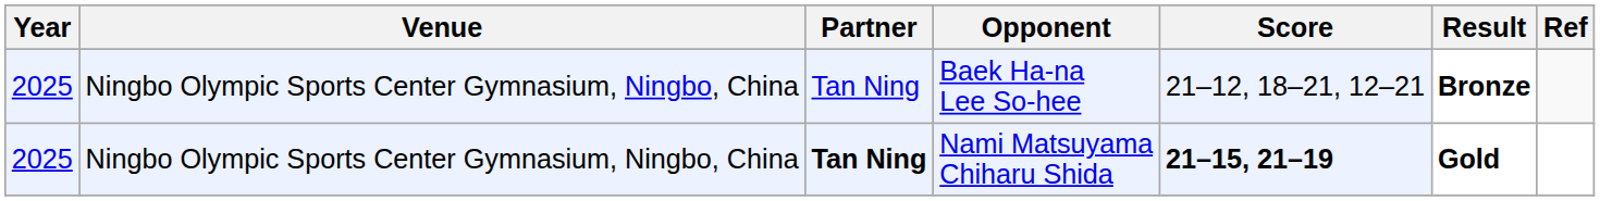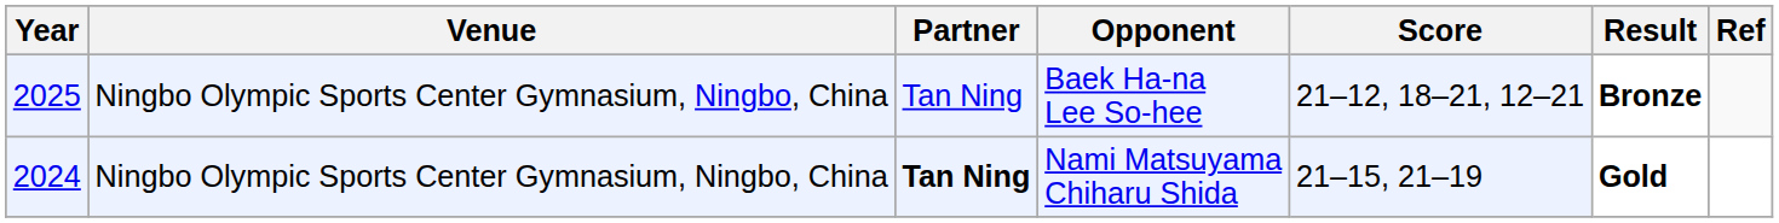 <table class="sortable wikitable" style="font-size: 90%;">
 <tr>
 <th>Year</th>
 <th>Venue</th>
 <th>Partner</th>
 <th>Opponent</th>
 <th>Score</th>
 <th>Result</th>
 <th>Ref</th>
 </tr>
 <tr style="background:#ECF2FF">
 <td align="center"><a href='#'>2025</a></td>
 <td align="left">Ningbo Olympic Sports Center Gymnasium, <a href='#'>Ningbo</a>, China</td>
 <td align="left"> <a href='#'>Tan Ning</a></td>
 <td align="left"> <a href='#'>Baek Ha-na</a><br> <a href='#'>Lee So-hee</a></td>
 <td align="left">21–12, 18–21, 12–21</td>
 <td style="text-align:left; background:white"> <strong>Bronze</strong></td>
 </tr>
 <tr style="background:#ECF2FF">
-<td align="center"><a href='#'>2025</a></td>
+<td align="center"><a href='#'>2024</a></td>
 <td align="left">Ningbo Olympic Sports Center Gymnasium, Ningbo, China</td>
 <td align="left"><strong> Tan Ning</strong></td>
 <td align="left"> <a href='#'>Nami Matsuyama</a><br> <a href='#'>Chiharu Shida</a></td>
-<td align="left"><strong>21–15, 21–19</strong></td>
+<td align="left">21–15, 21–19</td>
 <td style="text-align:left; background: white"> <strong>Gold</strong></td>
 <td style="text-align:center; background: white"></td>
 </tr>
 </table>
